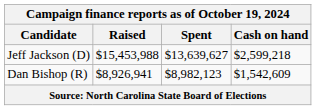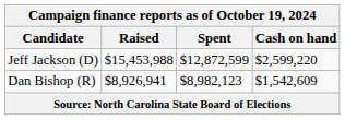 <table class="wikitable sortable">
 <tr>
 <th colspan=4>Campaign finance reports as of October 19, 2024</th>
 </tr>
 <tr style="text-align:center;">
 <th>Candidate</th>
 <th>Raised</th>
 <th>Spent</th>
 <th>Cash on hand</th>
 </tr>
 <tr>
 <td>Jeff Jackson (D)</td>
 <td>$15,453,988</td>
-<td>$13,639,627</td>
-<td>$2,599,218</td>
+<td>$12,872,599</td>
+<td>$2,599,220</td>
 </tr>
 <tr>
 <td>Dan Bishop (R)</td>
 <td>$8,926,941</td>
 <td>$8,982,123</td>
 <td>$1,542,609</td>
 </tr>
 <tr>
 <th colspan="4"><small>Source: North Carolina State Board of Elections</small></th>
 </tr>
 </table>
